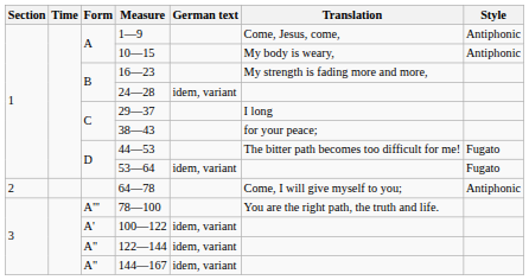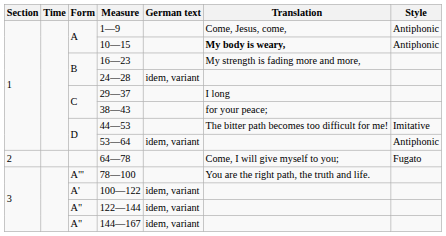 <table class="wikitable alternance centre">
 <tr>
 <th scope="col">Section</th>
 <th scope="col">Time</th>
 <th scope="col">Form</th>
 <th scope="col">Measure</th>
 <th scope="col">German text</th>
 <th scope="col">Translation</th>
 <th scope="col">Style</th>
 </tr>
 <tr>
 <td rowspan="8">1</td>
 <td rowspan="8"></td>
 <td rowspan="2">A</td>
 <td>1—9</td>
 <td></td>
 <td>Come, Jesus, come,</td>
 <td>Antiphonic</td>
 </tr>
 <tr>
 <td>10—15</td>
 <td></td>
-<td>My body is weary,</td>
+<td><strong>My body is weary,</strong></td>
 <td>Antiphonic</td>
 </tr>
 <tr>
 <td rowspan="2">B</td>
 <td>16—23</td>
 <td></td>
 <td>My strength is fading more and more,</td>
 <td></td>
 </tr>
 <tr>
 <td>24—28</td>
 <td>idem, variant</td>
 <td></td>
 <td></td>
 </tr>
 <tr>
 <td rowspan="2">C</td>
 <td>29—37</td>
 <td></td>
 <td>I long</td>
 <td></td>
 </tr>
 <tr>
 <td>38—43</td>
 <td></td>
 <td>for your peace;</td>
 <td></td>
 </tr>
 <tr>
 <td rowspan="2">D</td>
 <td>44—53</td>
 <td></td>
 <td>The bitter path becomes too difficult for me!</td>
-<td>Fugato</td>
+<td>Imitative</td>
 </tr>
 <tr>
 <td>53—64</td>
 <td>idem, variant</td>
 <td></td>
-<td>Fugato</td>
+<td>Antiphonic</td>
 </tr>
 <tr>
 <td>2</td>
 <td></td>
 <td></td>
 <td>64—78</td>
 <td></td>
 <td>Come, I will give myself to you;</td>
-<td>Antiphonic</td>
+<td>Fugato</td>
 </tr>
 <tr>
 <td rowspan="4">3</td>
 <td rowspan="4"></td>
 <td>A"'</td>
 <td>78—100</td>
 <td></td>
 <td>You are the right path, the truth and life.</td>
 <td></td>
 </tr>
 <tr>
 <td>A'</td>
 <td>100—122</td>
 <td>idem, variant</td>
 <td></td>
 <td></td>
 </tr>
 <tr>
 <td>A"</td>
 <td>122—144</td>
 <td>idem, variant</td>
 <td></td>
 <td></td>
 </tr>
 <tr>
 <td>A"</td>
 <td>144—167</td>
 <td>idem, variant</td>
 <td></td>
 <td></td>
 </tr>
 </table>
